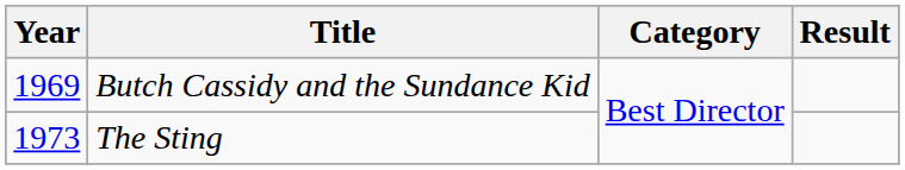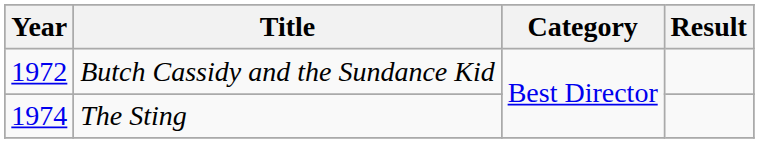 <table class="wikitable">
 <tr>
 <th>Year</th>
 <th>Title</th>
 <th>Category</th>
 <th>Result</th>
 </tr>
 <tr>
-<td><a href='#'>1969</a></td>
+<td><a href='#'>1972</a></td>
 <td><em>Butch Cassidy and the Sundance Kid</em></td>
 <td rowspan=2><a href='#'>Best Director</a></td>
 <td></td>
 </tr>
 <tr>
-<td><a href='#'>1973</a></td>
+<td><a href='#'>1974</a></td>
 <td><em>The Sting</em></td>
 <td></td>
 </tr>
 </table>
